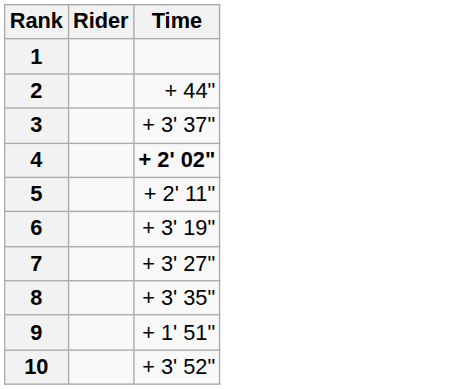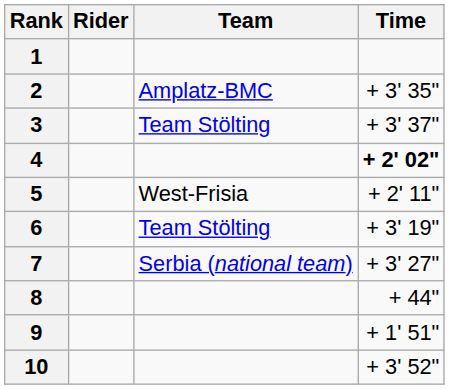 <table class="wikitable">
 <tr>
 <th scope="col">Rank</th>
 <th scope="col">Rider</th>
+<th scope="col">Team</th>
 <th scope="col">Time</th>
 </tr>
 <tr>
 <th scope="row">1</th>
 <td> </td>
 <td></td>
+<td></td>
 </tr>
 <tr>
 <th scope="row">2</th>
 <td></td>
-<td style="text-align:right;">+ 44"</td>
+<td><a href='#'>Amplatz-BMC</a></td>
+<td style="text-align:right;">+ 3' 35"</td>
 </tr>
 <tr>
 <th scope="row">3</th>
 <td></td>
+<td><a href='#'>Team Stölting</a></td>
 <td style="text-align:right;">+ 3' 37"</td>
 </tr>
 <tr>
 <th scope="row">4</th>
+<td></td>
 <td></td>
 <td style="text-align:right;"><strong>+ 2' 02"</strong></td>
 </tr>
 <tr>
 <th scope="row">5</th>
 <td></td>
+<td>West-Frisia</td>
 <td style="text-align:right;">+ 2' 11"</td>
 </tr>
 <tr>
 <th scope="row">6</th>
 <td> </td>
+<td><a href='#'>Team Stölting</a></td>
 <td style="text-align:right;">+ 3' 19"</td>
 </tr>
 <tr>
 <th scope="row">7</th>
 <td></td>
+<td><a href='#'>Serbia (<em>national team</em>)</a></td>
 <td style="text-align:right;">+ 3' 27"</td>
 </tr>
 <tr>
 <th scope="row">8</th>
 <td></td>
-<td style="text-align:right;">+ 3' 35"</td>
+<td></td>
+<td style="text-align:right;">+ 44"</td>
 </tr>
 <tr>
 <th scope="row">9</th>
+<td></td>
 <td></td>
 <td style="text-align:right;">+ 1' 51"</td>
 </tr>
 <tr>
 <th scope="row">10</th>
 <td></td>
+<td></td>
 <td style="text-align:right;">+ 3' 52"</td>
 </tr>
 </table>
